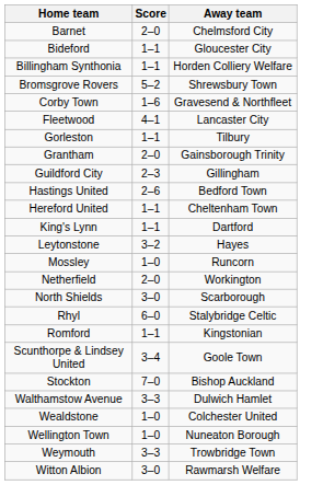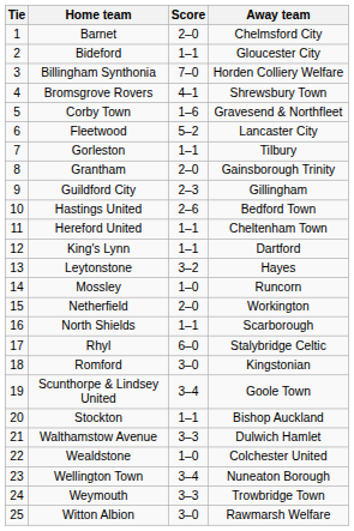 <table class="wikitable" style="text-align:center;">
 <tr>
+<th width=20>Tie</th>
 <th width=175>Home team</th>
 <th width=20>Score</th>
 <th width=175>Away team</th>
 </tr>
 <tr>
+<td>1</td>
 <td>Barnet</td>
 <td>2–0</td>
 <td>Chelmsford City</td>
 </tr>
 <tr>
+<td>2</td>
 <td>Bideford</td>
 <td>1–1</td>
 <td>Gloucester City</td>
 </tr>
 <tr>
+<td>3</td>
 <td>Billingham Synthonia</td>
-<td>1–1</td>
+<td>7–0</td>
 <td>Horden Colliery Welfare</td>
 </tr>
 <tr>
+<td>4</td>
 <td>Bromsgrove Rovers</td>
-<td>5–2</td>
+<td>4–1</td>
 <td>Shrewsbury Town</td>
 </tr>
 <tr>
+<td>5</td>
 <td>Corby Town</td>
 <td>1–6</td>
 <td>Gravesend & Northfleet</td>
 </tr>
 <tr>
+<td>6</td>
 <td>Fleetwood</td>
-<td>4–1</td>
+<td>5–2</td>
 <td>Lancaster City</td>
 </tr>
 <tr>
+<td>7</td>
 <td>Gorleston</td>
 <td>1–1</td>
 <td>Tilbury</td>
 </tr>
 <tr>
+<td>8</td>
 <td>Grantham</td>
 <td>2–0</td>
 <td>Gainsborough Trinity</td>
 </tr>
 <tr>
+<td>9</td>
 <td>Guildford City</td>
 <td>2–3</td>
 <td>Gillingham</td>
 </tr>
 <tr>
+<td>10</td>
 <td>Hastings United</td>
 <td>2–6</td>
 <td>Bedford Town</td>
 </tr>
 <tr>
+<td>11</td>
 <td>Hereford United</td>
 <td>1–1</td>
 <td>Cheltenham Town</td>
 </tr>
 <tr>
+<td>12</td>
 <td>King's Lynn</td>
 <td>1–1</td>
 <td>Dartford</td>
 </tr>
 <tr>
+<td>13</td>
 <td>Leytonstone</td>
 <td>3–2</td>
 <td>Hayes</td>
 </tr>
 <tr>
+<td>14</td>
 <td>Mossley</td>
 <td>1–0</td>
 <td>Runcorn</td>
 </tr>
 <tr>
+<td>15</td>
 <td>Netherfield</td>
 <td>2–0</td>
 <td>Workington</td>
 </tr>
 <tr>
+<td>16</td>
 <td>North Shields</td>
-<td>3–0</td>
+<td>1–1</td>
 <td>Scarborough</td>
 </tr>
 <tr>
+<td>17</td>
 <td>Rhyl</td>
 <td>6–0</td>
 <td>Stalybridge Celtic</td>
 </tr>
 <tr>
+<td>18</td>
 <td>Romford</td>
-<td>1–1</td>
+<td>3–0</td>
 <td>Kingstonian</td>
 </tr>
 <tr>
+<td>19</td>
 <td>Scunthorpe & Lindsey United</td>
 <td>3–4</td>
 <td>Goole Town</td>
 </tr>
 <tr>
+<td>20</td>
 <td>Stockton</td>
-<td>7–0</td>
+<td>1–1</td>
 <td>Bishop Auckland</td>
 </tr>
 <tr>
+<td>21</td>
 <td>Walthamstow Avenue</td>
 <td>3–3</td>
 <td>Dulwich Hamlet</td>
 </tr>
 <tr>
+<td>22</td>
 <td>Wealdstone</td>
 <td>1–0</td>
 <td>Colchester United</td>
 </tr>
 <tr>
+<td>23</td>
 <td>Wellington Town</td>
-<td>1–0</td>
+<td>3–4</td>
 <td>Nuneaton Borough</td>
 </tr>
 <tr>
+<td>24</td>
 <td>Weymouth</td>
 <td>3–3</td>
 <td>Trowbridge Town</td>
 </tr>
 <tr>
+<td>25</td>
 <td>Witton Albion</td>
 <td>3–0</td>
 <td>Rawmarsh Welfare</td>
 </tr>
 </table>
